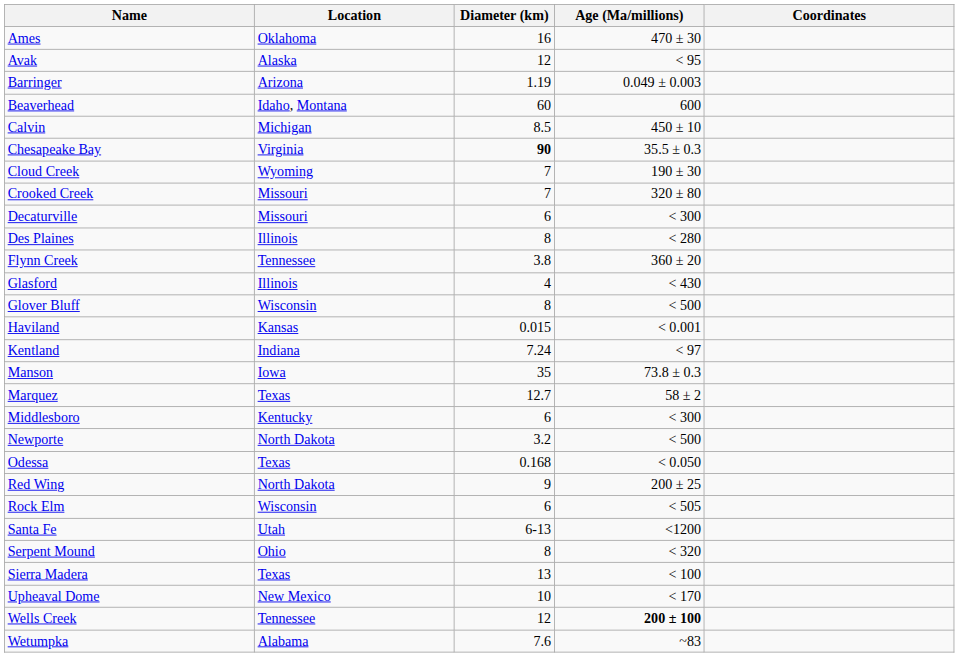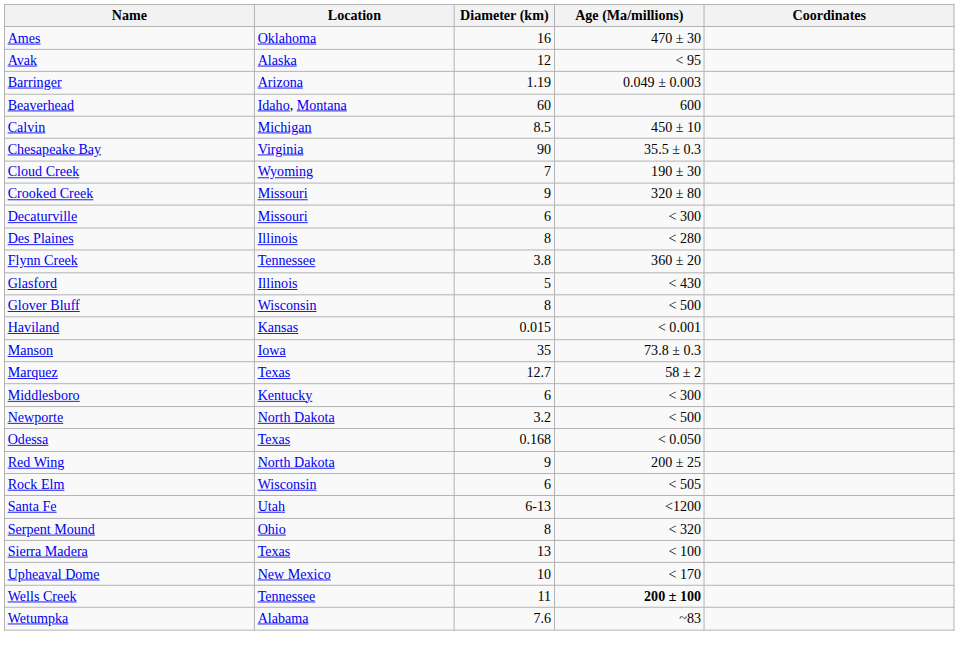 <table class="wikitable sortable">
 <tr>
 <th style="width:25%;">Name</th>
 <th style="width:20%;">Location</th>
 <th style="width:10%;">Diameter (km)</th>
 <th style="width:15%;">Age (Ma/millions)</th>
 <th style="width:25%;">Coordinates</th>
 </tr>
 <tr>
 <td><a href='#'>Ames</a></td>
 <td><a href='#'>Oklahoma</a></td>
 <td align=right>16</td>
 <td align=right>470 ± 30</td>
 <td align=right></td>
 </tr>
 <tr>
 <td><a href='#'>Avak</a></td>
 <td><a href='#'>Alaska</a></td>
 <td align=right>12</td>
 <td align=right>< 95</td>
 <td align=right></td>
 </tr>
 <tr>
 <td><a href='#'>Barringer</a></td>
 <td><a href='#'>Arizona</a></td>
 <td align=right>1.19</td>
 <td align=right>0.049 ± 0.003</td>
 <td align=right></td>
 </tr>
 <tr>
 <td><a href='#'>Beaverhead</a></td>
 <td><a href='#'>Idaho</a>, <a href='#'>Montana</a></td>
 <td align=right>60</td>
 <td align=right>600</td>
 <td align=right></td>
 </tr>
 <tr>
 <td><a href='#'>Calvin</a></td>
 <td><a href='#'>Michigan</a></td>
 <td align=right>8.5</td>
 <td align=right>450 ± 10</td>
 <td align=right></td>
 </tr>
 <tr>
 <td><a href='#'>Chesapeake Bay</a></td>
 <td><a href='#'>Virginia</a></td>
-<td align=right><strong>90</strong></td>
+<td align=right>90</td>
 <td align=right>35.5 ± 0.3</td>
 <td align=right></td>
 </tr>
 <tr>
 <td><a href='#'>Cloud Creek</a></td>
 <td><a href='#'>Wyoming</a></td>
 <td align=right>7</td>
 <td align=right>190 ± 30</td>
 <td align=right></td>
 </tr>
 <tr>
 <td><a href='#'>Crooked Creek</a></td>
 <td><a href='#'>Missouri</a></td>
-<td align=right>7</td>
+<td align=right>9</td>
 <td align=right>320 ± 80</td>
 <td align=right></td>
 </tr>
 <tr>
 <td><a href='#'>Decaturville</a></td>
 <td><a href='#'>Missouri</a></td>
 <td align=right>6</td>
 <td align=right>< 300</td>
 <td align=right></td>
 </tr>
 <tr>
 <td><a href='#'>Des Plaines</a></td>
 <td><a href='#'>Illinois</a></td>
 <td align=right>8</td>
 <td align=right>< 280</td>
 <td align=right></td>
 </tr>
 <tr>
 <td><a href='#'>Flynn Creek</a></td>
 <td><a href='#'>Tennessee</a></td>
 <td align=right>3.8</td>
 <td align=right>360 ± 20</td>
 <td align=right></td>
 </tr>
 <tr>
 <td><a href='#'>Glasford</a></td>
 <td><a href='#'>Illinois</a></td>
-<td align=right>4</td>
+<td align=right>5</td>
 <td align=right>< 430</td>
 <td align=right></td>
 </tr>
 <tr>
 <td><a href='#'>Glover Bluff</a></td>
 <td><a href='#'>Wisconsin</a></td>
 <td align=right>8</td>
 <td align=right>< 500</td>
 <td align=right></td>
 </tr>
 <tr>
 <td><a href='#'>Haviland</a></td>
 <td><a href='#'>Kansas</a></td>
 <td align=right>0.015</td>
 <td align=right>< 0.001</td>
-<td align=right></td>
-</tr>
-<tr>
-<td><a href='#'>Kentland</a></td>
-<td><a href='#'>Indiana</a></td>
-<td align=right>7.24</td>
-<td align=right>< 97</td>
 <td align=right></td>
 </tr>
 <tr>
 <td><a href='#'>Manson</a></td>
 <td><a href='#'>Iowa</a></td>
 <td align=right>35</td>
 <td align=right>73.8 ± 0.3</td>
 <td align=right></td>
 </tr>
 <tr>
 <td><a href='#'>Marquez</a></td>
 <td><a href='#'>Texas</a></td>
 <td align=right>12.7</td>
 <td align=right>58 ± 2</td>
 <td align=right></td>
 </tr>
 <tr>
 <td><a href='#'>Middlesboro</a></td>
 <td><a href='#'>Kentucky</a></td>
 <td align=right>6</td>
 <td align=right>< 300</td>
 <td align=right></td>
 </tr>
 <tr>
 <td><a href='#'>Newporte</a></td>
 <td><a href='#'>North Dakota</a></td>
 <td align=right>3.2</td>
 <td align=right>< 500</td>
 <td align=right></td>
 </tr>
 <tr>
 <td><a href='#'>Odessa</a></td>
 <td><a href='#'>Texas</a></td>
 <td align=right>0.168</td>
 <td align=right>< 0.050</td>
 <td align=right></td>
 </tr>
 <tr>
 <td><a href='#'>Red Wing</a></td>
 <td><a href='#'>North Dakota</a></td>
 <td align=right>9</td>
 <td align=right>200 ± 25</td>
 <td align=right></td>
 </tr>
 <tr>
 <td><a href='#'>Rock Elm</a></td>
 <td><a href='#'>Wisconsin</a></td>
 <td align=right>6</td>
 <td align=right>< 505</td>
 <td align=right></td>
 </tr>
 <tr>
 <td><a href='#'>Santa Fe</a></td>
 <td><a href='#'>Utah</a></td>
 <td align=right>6-13</td>
 <td align=right><1200</td>
 <td align=right></td>
 </tr>
 <tr>
 <td><a href='#'>Serpent Mound</a></td>
 <td><a href='#'>Ohio</a></td>
 <td align=right>8</td>
 <td align=right>< 320</td>
 <td align=right></td>
 </tr>
 <tr>
 <td><a href='#'>Sierra Madera</a></td>
 <td><a href='#'>Texas</a></td>
 <td align=right>13</td>
 <td align=right>< 100</td>
 <td align=right></td>
 </tr>
 <tr>
 <td><a href='#'>Upheaval Dome</a></td>
 <td><a href='#'>New Mexico</a></td>
 <td align=right>10</td>
 <td align=right>< 170</td>
 <td align=right></td>
 </tr>
 <tr>
 <td><a href='#'>Wells Creek</a></td>
 <td><a href='#'>Tennessee</a></td>
-<td align=right>12</td>
+<td align=right>11</td>
 <td align=right><strong>200 ± 100</strong></td>
 <td align=right></td>
 </tr>
 <tr>
 <td><a href='#'>Wetumpka</a></td>
 <td><a href='#'>Alabama</a></td>
 <td align=right>7.6</td>
 <td align=right>~83</td>
 <td align=right></td>
 </tr>
 </table>
